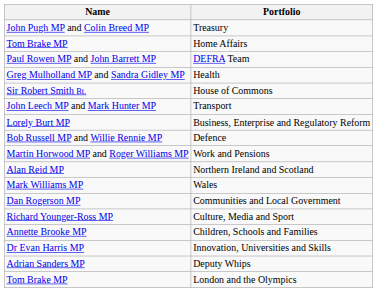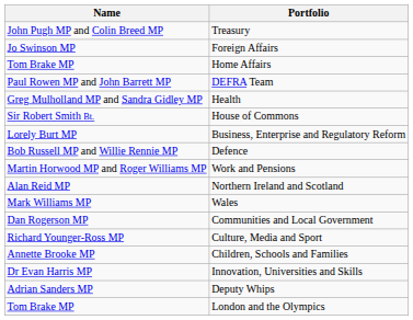 <table class="wikitable">
 <tr>
 <th>Name</th>
 <th>Portfolio</th>
 </tr>
 <tr>
 <td><a href='#'>John Pugh MP</a> and <a href='#'>Colin Breed MP</a></td>
 <td>Treasury</td>
+</tr>
+<tr>
+<td><a href='#'>Jo Swinson MP</a></td>
+<td>Foreign Affairs</td>
 </tr>
 <tr>
 <td><a href='#'>Tom Brake MP</a></td>
 <td>Home Affairs</td>
 </tr>
 <tr>
 <td><a href='#'>Paul Rowen MP</a> and <a href='#'>John Barrett MP</a></td>
 <td><a href='#'>DEFRA</a> Team</td>
 </tr>
 <tr>
 <td><a href='#'>Greg Mulholland MP</a> and <a href='#'>Sandra Gidley MP</a></td>
 <td>Health</td>
 </tr>
 <tr>
 <td><a href='#'>Sir Robert Smith <small>Bt.</small></a></td>
 <td>House of Commons</td>
-</tr>
-<tr>
-<td><a href='#'>John Leech MP</a> and <a href='#'>Mark Hunter MP</a></td>
-<td>Transport</td>
 </tr>
 <tr>
 <td><a href='#'>Lorely Burt MP</a></td>
 <td>Business, Enterprise and Regulatory Reform</td>
 </tr>
 <tr>
 <td><a href='#'>Bob Russell MP</a> and <a href='#'>Willie Rennie MP</a></td>
 <td>Defence</td>
 </tr>
 <tr>
 <td><a href='#'>Martin Horwood MP</a> and <a href='#'>Roger Williams MP</a></td>
 <td>Work and Pensions</td>
 </tr>
 <tr>
 <td><a href='#'>Alan Reid MP</a></td>
 <td>Northern Ireland and Scotland</td>
 </tr>
 <tr>
 <td><a href='#'>Mark Williams MP</a></td>
 <td>Wales</td>
 </tr>
 <tr>
 <td><a href='#'>Dan Rogerson MP</a></td>
 <td>Communities and Local Government</td>
 </tr>
 <tr>
 <td><a href='#'>Richard Younger-Ross MP</a></td>
 <td>Culture, Media and Sport</td>
 </tr>
 <tr>
 <td><a href='#'>Annette Brooke MP</a></td>
 <td>Children, Schools and Families</td>
 </tr>
 <tr>
 <td><a href='#'>Dr Evan Harris MP</a></td>
 <td>Innovation, Universities and Skills</td>
 </tr>
 <tr>
 <td><a href='#'>Adrian Sanders MP</a></td>
 <td>Deputy Whips</td>
 </tr>
 <tr>
 <td><a href='#'>Tom Brake MP</a></td>
 <td>London and the Olympics</td>
 </tr>
 </table>
